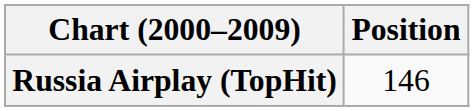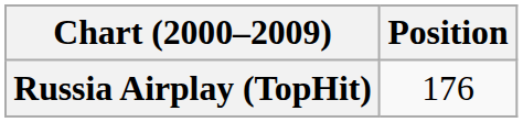 <table class="wikitable plainrowheaders" style="text-align:center">
 <tr>
 <th scope="col">Chart (2000–2009)</th>
 <th scope="col">Position</th>
 </tr>
 <tr>
 <th scope="row">Russia Airplay (TopHit)</th>
-<td>146</td>
+<td>176</td>
 </tr>
 </table>
